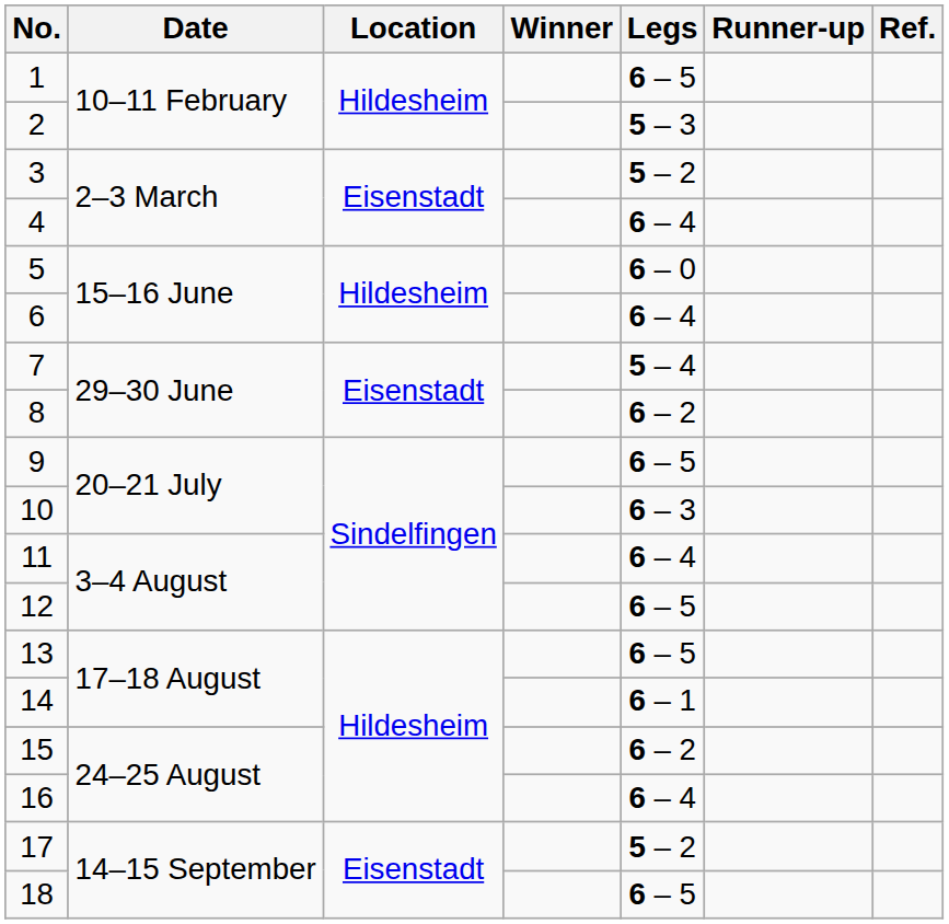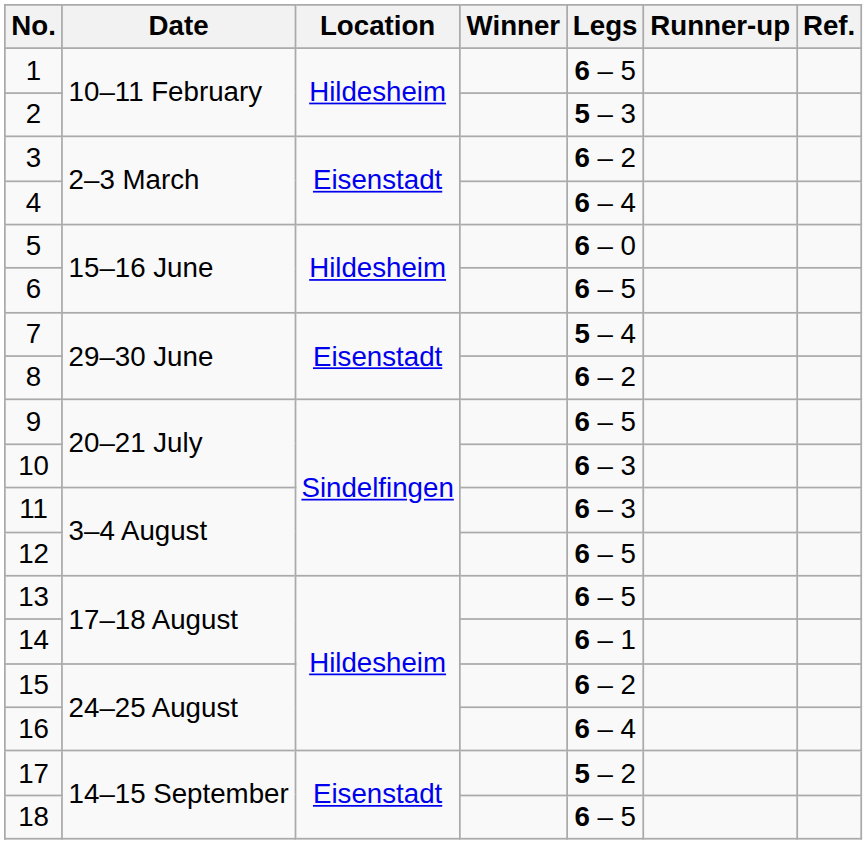 <table class="wikitable">
 <tr>
 <th>No.</th>
 <th>Date</th>
 <th>Location</th>
 <th>Winner</th>
 <th>Legs</th>
 <th>Runner-up</th>
 <th>Ref.</th>
 </tr>
 <tr>
 <td align=center>1</td>
 <td align=left nowrap rowspan="2">10–11 February</td>
 <td align="center" rowspan="2"> <a href='#'>Hildesheim</a></td>
 <td align="right"></td>
 <td align="center"><strong>6</strong> – 5</td>
 <td></td>
 <td align="center"></td>
 </tr>
 <tr>
 <td align=center>2</td>
 <td align="right"></td>
 <td align="center"><strong>5</strong> – 3</td>
 <td></td>
 <td align="center"></td>
 </tr>
 <tr>
 <td align=center>3</td>
 <td align=left nowrap rowspan="2">2–3 March</td>
 <td align="center" rowspan="2"> <a href='#'>Eisenstadt</a></td>
 <td align="right"></td>
-<td align="center"><strong>5</strong> – 2</td>
+<td align="center"><strong>6</strong> – 2</td>
 <td></td>
 <td align="center"></td>
 </tr>
 <tr>
 <td align=center>4</td>
 <td align="right"></td>
 <td align="center"><strong>6</strong> – 4</td>
 <td></td>
 <td align="center"></td>
 </tr>
 <tr>
 <td align=center>5</td>
 <td align=left nowrap rowspan="2">15–16 June</td>
 <td align="center" rowspan="2"> <a href='#'>Hildesheim</a></td>
 <td align="right"></td>
 <td align="center"><strong>6</strong> – 0</td>
 <td></td>
 <td align="center"></td>
 </tr>
 <tr>
 <td align=center>6</td>
 <td align="right"></td>
-<td align="center"><strong>6</strong> – 4</td>
+<td align="center"><strong>6</strong> – 5</td>
 <td></td>
 <td align="center"></td>
 </tr>
 <tr>
 <td align=center>7</td>
 <td align=left nowrap rowspan="2">29–30 June</td>
 <td align="center" rowspan="2"> <a href='#'>Eisenstadt</a></td>
 <td align="right"></td>
 <td align="center"><strong>5</strong> – 4</td>
 <td></td>
 <td align="center"></td>
 </tr>
 <tr>
 <td align=center>8</td>
 <td align="right"></td>
 <td align="center"><strong>6</strong> – 2</td>
 <td></td>
 <td align="center"></td>
 </tr>
 <tr>
 <td align=center>9</td>
 <td align=left nowrap rowspan="2">20–21 July</td>
 <td align="center" rowspan="4"> <a href='#'>Sindelfingen</a></td>
 <td align="right"></td>
 <td align="center"><strong>6</strong> – 5</td>
 <td></td>
 <td align="center"></td>
 </tr>
 <tr>
 <td align=center>10</td>
 <td align="right"></td>
 <td align="center"><strong>6</strong> – 3</td>
 <td></td>
 <td align="center"></td>
 </tr>
 <tr>
 <td align=center>11</td>
 <td align=left nowrap rowspan="2">3–4 August</td>
 <td align="right"></td>
-<td align="center"><strong>6</strong> – 4</td>
+<td align="center"><strong>6</strong> – 3</td>
 <td></td>
 <td align="center"></td>
 </tr>
 <tr>
 <td align=center>12</td>
 <td align="right"></td>
 <td align="center"><strong>6</strong> – 5</td>
 <td></td>
 <td align="center"></td>
 </tr>
 <tr>
 <td align=center>13</td>
 <td align=left nowrap rowspan="2">17–18 August</td>
 <td align="center" rowspan="4"> <a href='#'>Hildesheim</a></td>
 <td align="right"></td>
 <td align="center"><strong>6</strong> – 5</td>
 <td></td>
 <td align="center"></td>
 </tr>
 <tr>
 <td align=center>14</td>
 <td align="right"></td>
 <td align="center"><strong>6</strong> – 1</td>
 <td></td>
 <td align="center"></td>
 </tr>
 <tr>
 <td align=center>15</td>
 <td align=left nowrap rowspan="2">24–25 August</td>
 <td align="right"></td>
 <td align="center"><strong>6</strong> – 2</td>
 <td></td>
 <td align="center"></td>
 </tr>
 <tr>
 <td align=center>16</td>
 <td align="right"></td>
 <td align="center"><strong>6</strong> – 4</td>
 <td></td>
 <td align="center"></td>
 </tr>
 <tr>
 <td align=center>17</td>
 <td align=left nowrap rowspan="2">14–15 September</td>
 <td align="center" rowspan="2"> <a href='#'>Eisenstadt</a></td>
 <td align="right"></td>
 <td align="center"><strong>5</strong> – 2</td>
 <td></td>
 <td align="center"></td>
 </tr>
 <tr>
 <td align=center>18</td>
 <td align="right"></td>
 <td align="center"><strong>6</strong> – 5</td>
 <td></td>
 <td align="center"></td>
 </tr>
 </table>
